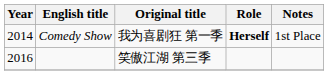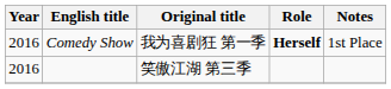 <table class="wikitable sortable">
 <tr>
 <th>Year</th>
 <th>English title</th>
 <th>Original title</th>
 <th>Role</th>
 <th class="unsortable">Notes</th>
 </tr>
 <tr>
-<td>2014</td>
+<td>2016</td>
 <td><em>Comedy Show</em></td>
 <td>我为喜剧狂 第一季</td>
 <td><strong>Herself</strong></td>
 <td>1st Place</td>
 </tr>
 <tr>
 <td>2016</td>
 <td><em> </em></td>
 <td>笑傲江湖 第三季</td>
 <td></td>
 <td></td>
 </tr>
 <tr>
 </tr>
 </table>
